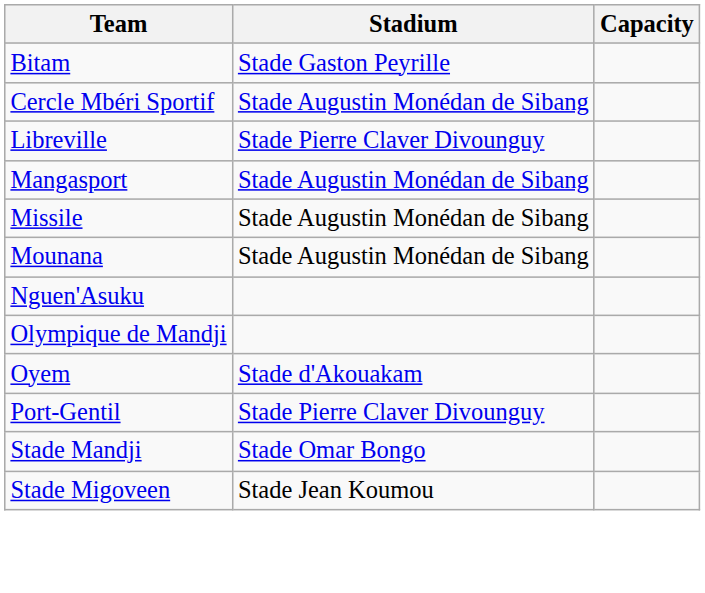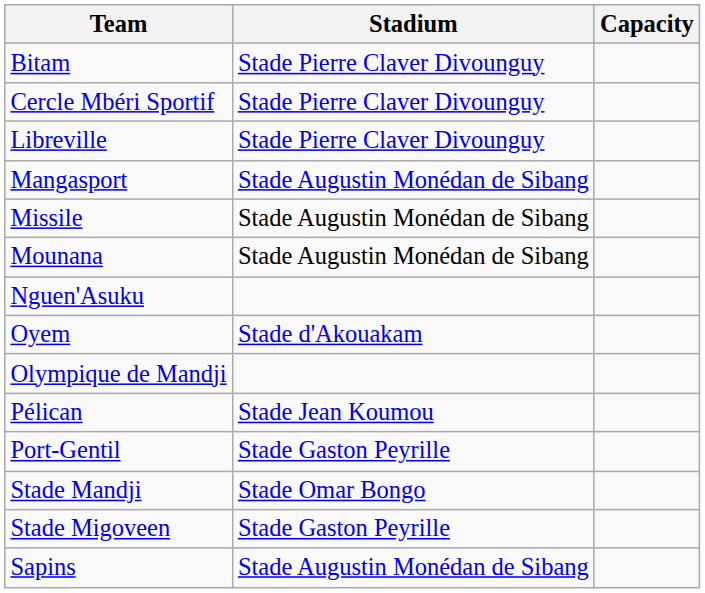 <table class="wikitable">
 <tr>
 <th>Team</th>
 <th>Stadium</th>
 <th>Capacity</th>
 </tr>
 <tr>
 <td><a href='#'>Bitam</a></td>
-<td><a href='#'>Stade Gaston Peyrille</a></td>
+<td><a href='#'>Stade Pierre Claver Divounguy</a></td>
 <td></td>
 </tr>
 <tr>
 <td><a href='#'>Cercle Mbéri Sportif</a></td>
-<td><a href='#'>Stade Augustin Monédan de Sibang</a></td>
+<td><a href='#'>Stade Pierre Claver Divounguy</a></td>
 <td></td>
 </tr>
 <tr>
 <td><a href='#'>Libreville</a></td>
 <td><a href='#'>Stade Pierre Claver Divounguy</a></td>
 <td></td>
 </tr>
 <tr>
 <td><a href='#'>Mangasport</a></td>
 <td><a href='#'>Stade Augustin Monédan de Sibang</a></td>
 <td></td>
 </tr>
 <tr>
 <td><a href='#'>Missile</a></td>
 <td>Stade Augustin Monédan de Sibang</td>
 <td></td>
 </tr>
 <tr>
 <td><a href='#'>Mounana</a></td>
 <td>Stade Augustin Monédan de Sibang</td>
 <td></td>
 </tr>
 <tr>
 <td><a href='#'>Nguen'Asuku</a></td>
 <td></td>
 <td></td>
 </tr>
 <tr>
+<td><a href='#'>Oyem</a></td>
+<td><a href='#'>Stade d'Akouakam</a></td>
+<td></td>
+</tr>
+<tr>
 <td><a href='#'>Olympique de Mandji</a></td>
 <td></td>
 <td></td>
 </tr>
 <tr>
-<td><a href='#'>Oyem</a></td>
-<td><a href='#'>Stade d'Akouakam</a></td>
+<td><a href='#'>Pélican</a></td>
+<td><a href='#'>Stade Jean Koumou</a></td>
 <td></td>
 </tr>
 <tr>
 <td><a href='#'>Port-Gentil</a></td>
-<td><a href='#'>Stade Pierre Claver Divounguy</a></td>
+<td><a href='#'>Stade Gaston Peyrille</a></td>
 <td></td>
 </tr>
 <tr>
 <td><a href='#'>Stade Mandji</a></td>
 <td><a href='#'>Stade Omar Bongo</a></td>
 <td></td>
 </tr>
 <tr>
 <td><a href='#'>Stade Migoveen</a></td>
-<td>Stade Jean Koumou</td>
+<td><a href='#'>Stade Gaston Peyrille</a></td>
+<td></td>
+</tr>
+<tr>
+<td><a href='#'>Sapins</a></td>
+<td><a href='#'>Stade Augustin Monédan de Sibang</a></td>
 <td></td>
 </tr>
 </table>
